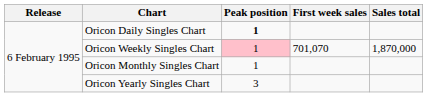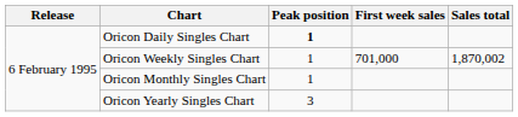 <table class="wikitable">
 <tr>
 <th>Release</th>
 <th>Chart</th>
 <th>Peak position</th>
 <th>First week sales</th>
 <th>Sales total</th>
 </tr>
 <tr>
 <td rowspan="4">6 February 1995</td>
 <td>Oricon Daily Singles Chart</td>
 <td align="center"><strong>1</strong></td>
 <td></td>
 <td></td>
 </tr>
 <tr>
 <td>Oricon Weekly Singles Chart</td>
-<td align="center" style="background: pink;">1</td>
-<td>701,070</td>
-<td>1,870,000</td>
+<td align="center">1</td>
+<td>701,000</td>
+<td>1,870,002</td>
 </tr>
 <tr>
 <td>Oricon Monthly Singles Chart</td>
 <td align="center">1</td>
 <td></td>
 <td></td>
 </tr>
 <tr>
 <td>Oricon Yearly Singles Chart</td>
 <td align="center">3</td>
 <td></td>
 <td></td>
 </tr>
 </table>
